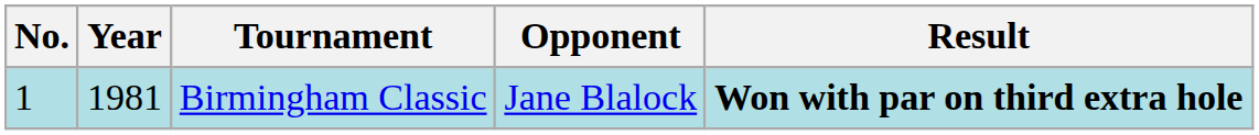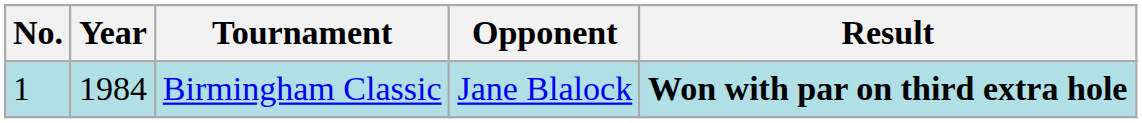 <table class="wikitable" style="font-size:95%;">
 <tr>
 <th>No.</th>
 <th>Year</th>
 <th>Tournament</th>
 <th>Opponent</th>
 <th>Result</th>
 </tr>
 <tr style="background:#B0E0E6;">
 <td>1</td>
-<td>1981</td>
+<td>1984</td>
 <td><a href='#'>Birmingham Classic</a></td>
 <td> <a href='#'>Jane Blalock</a></td>
 <td><strong>Won with par on third extra hole</strong></td>
 </tr>
 </table>
